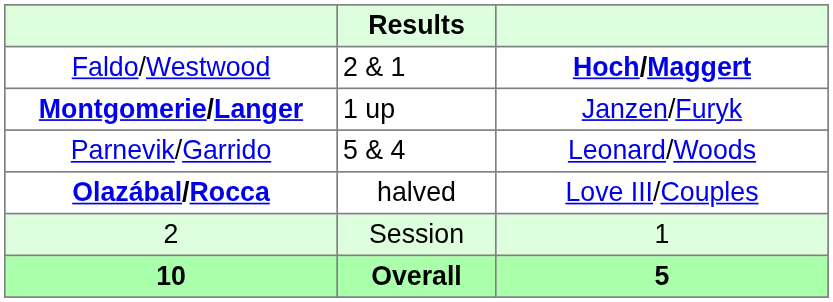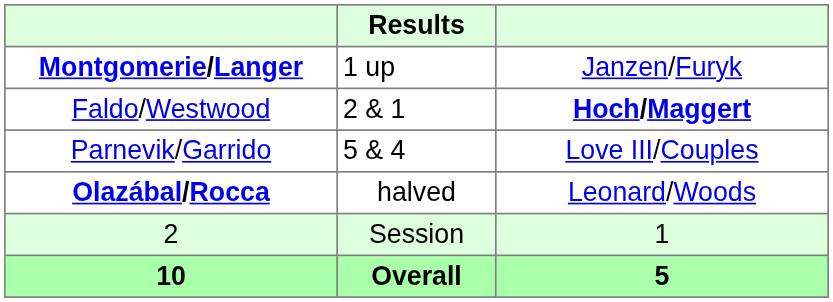 <table border="1" cellpadding="3" style="border-collapse:collapse; text-align:center;">
 <tr style="background:#dfd;">
 <th style="width:12em;"></th>
 <th style="width:5.5em;">Results</th>
 <th style="width:12em;"></th>
 </tr>
 <tr>
+<td><strong><a href='#'>Montgomerie</a>/<a href='#'>Langer</a></strong></td>
+<td align=left> 1 up</td>
+<td><a href='#'>Janzen</a>/<a href='#'>Furyk</a></td>
+</tr>
+<tr>
 <td><a href='#'>Faldo</a>/<a href='#'>Westwood</a></td>
 <td align=left> 2 & 1</td>
 <td><strong><a href='#'>Hoch</a>/<a href='#'>Maggert</a></strong></td>
 </tr>
 <tr>
-<td><strong><a href='#'>Montgomerie</a>/<a href='#'>Langer</a></strong></td>
-<td align=left> 1 up</td>
-<td><a href='#'>Janzen</a>/<a href='#'>Furyk</a></td>
-</tr>
-<tr>
 <td><a href='#'>Parnevik</a>/<a href='#'>Garrido</a></td>
 <td align=left> 5 & 4</td>
-<td><a href='#'>Leonard</a>/<a href='#'>Woods</a></td>
+<td><a href='#'>Love III</a>/<a href='#'>Couples</a></td>
 </tr>
 <tr>
 <td><strong><a href='#'>Olazábal</a>/<a href='#'>Rocca</a></strong></td>
 <td>halved</td>
-<td><a href='#'>Love III</a>/<a href='#'>Couples</a></td>
+<td><a href='#'>Leonard</a>/<a href='#'>Woods</a></td>
 </tr>
 <tr style="background:#dfd;">
 <td>2</td>
 <td>Session</td>
 <td>1</td>
 </tr>
 <tr style="background:#afa;">
 <th>10</th>
 <th>Overall</th>
 <th>5</th>
 </tr>
 </table>
